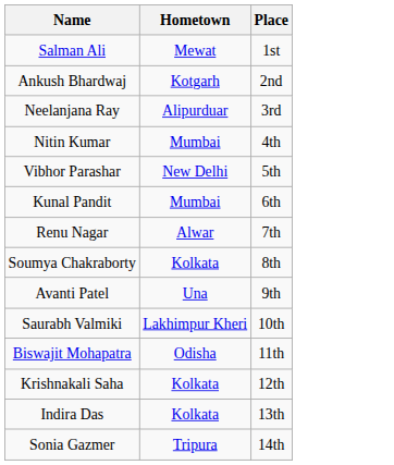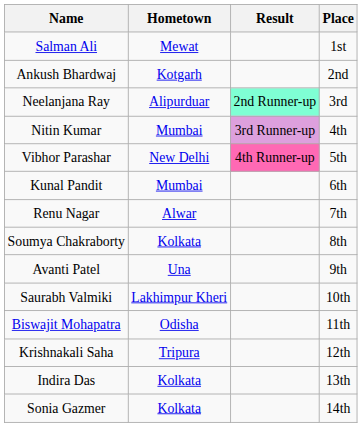 <table class="wikitable sortable" style=" text-align:center; line-height:25px; width:auto;">
 <tr>
 <th>Name</th>
 <th>Hometown</th>
+<th>Result</th>
 <th>Place</th>
 </tr>
 <tr>
 <td><a href='#'>Salman Ali</a></td>
 <td><a href='#'>Mewat</a></td>
+<td></td>
 <td>1st</td>
 </tr>
 <tr>
 <td>Ankush Bhardwaj</td>
 <td><a href='#'>Kotgarh</a></td>
+<td></td>
 <td>2nd</td>
 </tr>
 <tr>
 <td>Neelanjana Ray</td>
 <td><a href='#'>Alipurduar</a></td>
+<td style="background:#7FFFD4;">2nd Runner-up</td>
 <td>3rd</td>
 </tr>
 <tr>
 <td>Nitin Kumar</td>
 <td><a href='#'>Mumbai</a></td>
+<td style="background:#DDA0DD;">3rd Runner-up</td>
 <td>4th</td>
 </tr>
 <tr>
 <td>Vibhor Parashar</td>
 <td><a href='#'>New Delhi</a></td>
+<td style="background:#FF69B4;">4th Runner-up</td>
 <td>5th</td>
 </tr>
 <tr>
 <td>Kunal Pandit</td>
 <td><a href='#'>Mumbai</a></td>
+<td></td>
 <td>6th</td>
 </tr>
 <tr>
 <td>Renu Nagar</td>
 <td><a href='#'>Alwar</a></td>
+<td></td>
 <td>7th</td>
 </tr>
 <tr>
 <td>Soumya Chakraborty</td>
 <td><a href='#'>Kolkata</a></td>
+<td></td>
 <td>8th</td>
 </tr>
 <tr>
 <td>Avanti Patel</td>
 <td><a href='#'>Una</a></td>
+<td></td>
 <td>9th</td>
 </tr>
 <tr>
 <td>Saurabh Valmiki</td>
 <td><a href='#'>Lakhimpur Kheri</a></td>
+<td></td>
 <td>10th</td>
 </tr>
 <tr>
 <td><a href='#'>Biswajit Mohapatra</a></td>
 <td><a href='#'>Odisha</a></td>
+<td></td>
 <td>11th</td>
 </tr>
 <tr>
 <td>Krishnakali Saha</td>
-<td><a href='#'>Kolkata</a></td>
+<td><a href='#'>Tripura</a></td>
+<td></td>
 <td>12th</td>
 </tr>
 <tr>
 <td>Indira Das</td>
 <td><a href='#'>Kolkata</a></td>
+<td></td>
 <td>13th</td>
 </tr>
 <tr>
 <td>Sonia Gazmer</td>
-<td><a href='#'>Tripura</a></td>
+<td><a href='#'>Kolkata</a></td>
+<td></td>
 <td>14th</td>
 </tr>
 </table>
